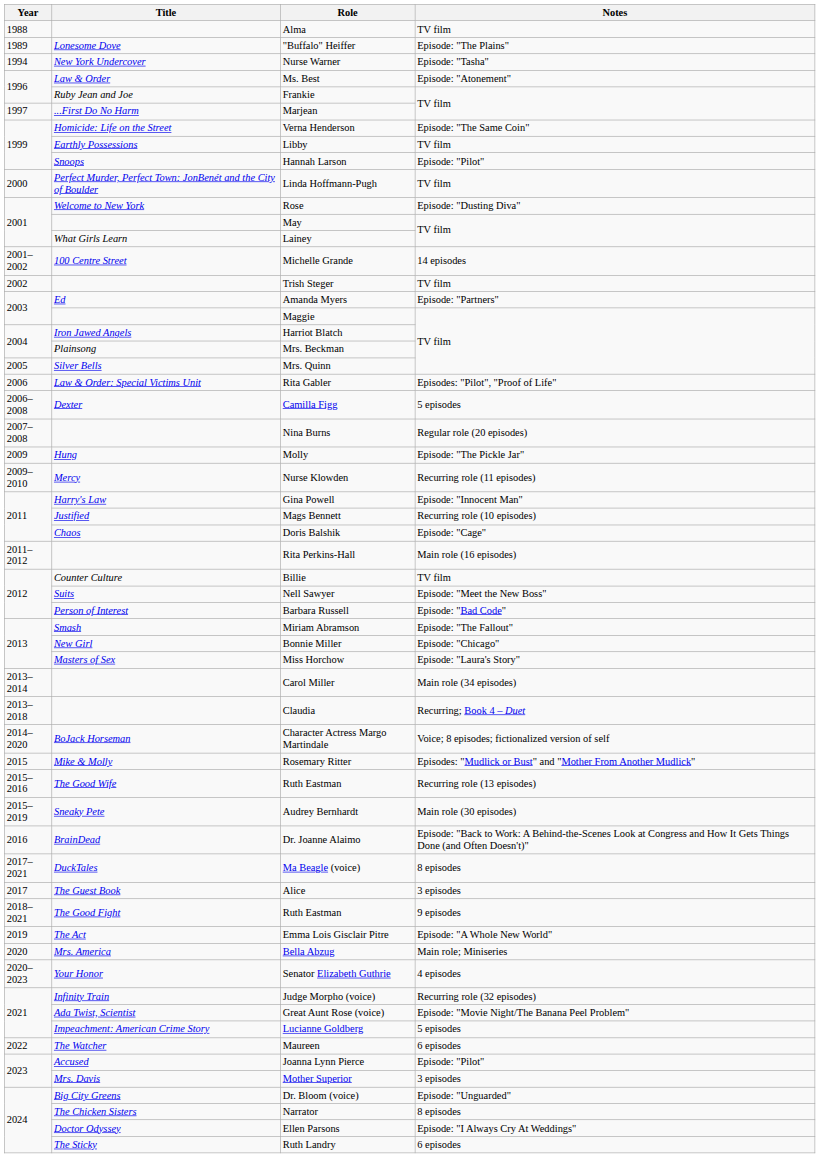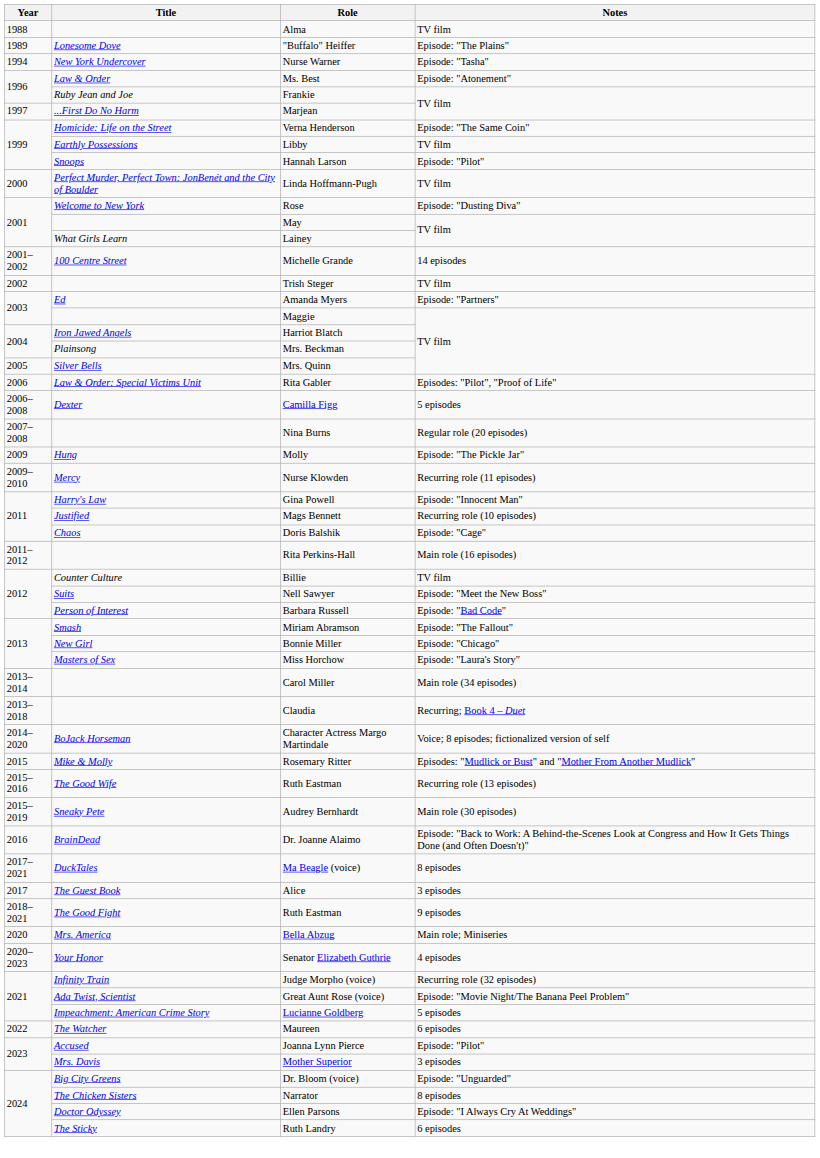 <table class="wikitable sortable">
 <tr>
 <th>Year</th>
 <th>Title</th>
 <th>Role</th>
 <th class="unsortable">Notes</th>
 </tr>
 <tr>
 <td>1988</td>
 <td><em></em></td>
 <td>Alma</td>
 <td>TV film</td>
 </tr>
 <tr>
 <td>1989</td>
 <td><em><a href='#'>Lonesome Dove</a></em></td>
 <td>"Buffalo" Heiffer</td>
 <td>Episode: "The Plains"</td>
 </tr>
 <tr>
 <td>1994</td>
 <td><em><a href='#'>New York Undercover</a></em></td>
 <td>Nurse Warner</td>
 <td>Episode: "Tasha"</td>
 </tr>
 <tr>
 <td rowspan="2">1996</td>
 <td><em><a href='#'>Law & Order</a></em></td>
 <td>Ms. Best</td>
 <td>Episode: "Atonement"</td>
 </tr>
 <tr>
 <td><em>Ruby Jean and Joe</em></td>
 <td>Frankie</td>
 <td rowspan="2">TV film</td>
 </tr>
 <tr>
 <td>1997</td>
 <td><em><a href='#'>...First Do No Harm</a></em></td>
 <td>Marjean</td>
 </tr>
 <tr>
 <td rowspan="3">1999</td>
 <td><em><a href='#'>Homicide: Life on the Street</a></em></td>
 <td>Verna Henderson</td>
 <td>Episode: "The Same Coin"</td>
 </tr>
 <tr>
 <td><em><a href='#'>Earthly Possessions</a></em></td>
 <td>Libby</td>
 <td>TV film</td>
 </tr>
 <tr>
 <td><em><a href='#'>Snoops</a></em></td>
 <td>Hannah Larson</td>
 <td>Episode: "Pilot"</td>
 </tr>
 <tr>
 <td>2000</td>
 <td><em><a href='#'>Perfect Murder, Perfect Town: JonBenét and the City of Boulder</a></em></td>
 <td>Linda Hoffmann-Pugh</td>
 <td>TV film</td>
 </tr>
 <tr>
 <td rowspan="3">2001</td>
 <td><em><a href='#'>Welcome to New York</a></em></td>
 <td>Rose</td>
 <td>Episode: "Dusting Diva"</td>
 </tr>
 <tr>
 <td><em></em></td>
 <td>May</td>
 <td rowspan="2">TV film</td>
 </tr>
 <tr>
 <td><em>What Girls Learn</em></td>
 <td>Lainey</td>
 </tr>
 <tr>
 <td>2001–2002</td>
 <td><em><a href='#'>100 Centre Street</a></em></td>
 <td>Michelle Grande</td>
 <td>14 episodes</td>
 </tr>
 <tr>
 <td>2002</td>
 <td><em></em></td>
 <td>Trish Steger</td>
 <td>TV film</td>
 </tr>
 <tr>
 <td rowspan="2">2003</td>
 <td><em><a href='#'>Ed</a></em></td>
 <td>Amanda Myers</td>
 <td>Episode: "Partners"</td>
 </tr>
 <tr>
 <td><em></em></td>
 <td>Maggie</td>
 <td rowspan="4">TV film</td>
 </tr>
 <tr>
 <td rowspan="2">2004</td>
 <td><em><a href='#'>Iron Jawed Angels</a></em></td>
 <td>Harriot Blatch</td>
 </tr>
 <tr>
 <td><em>Plainsong</em></td>
 <td>Mrs. Beckman</td>
 </tr>
 <tr>
 <td>2005</td>
 <td><em><a href='#'>Silver Bells</a></em></td>
 <td>Mrs. Quinn</td>
 </tr>
 <tr>
 <td>2006</td>
 <td><em><a href='#'>Law & Order: Special Victims Unit</a></em></td>
 <td>Rita Gabler</td>
 <td>Episodes: "Pilot", "Proof of Life"</td>
 </tr>
 <tr>
 <td>2006–2008</td>
 <td><em><a href='#'>Dexter</a></em></td>
 <td><a href='#'>Camilla Figg</a></td>
 <td>5 episodes</td>
 </tr>
 <tr>
 <td>2007–2008</td>
 <td><em></em></td>
 <td>Nina Burns</td>
 <td>Regular role (20 episodes)</td>
 </tr>
 <tr>
 <td>2009</td>
 <td><em><a href='#'>Hung</a></em></td>
 <td>Molly</td>
 <td>Episode: "The Pickle Jar"</td>
 </tr>
 <tr>
 <td>2009–2010</td>
 <td><em><a href='#'>Mercy</a></em></td>
 <td>Nurse Klowden</td>
 <td>Recurring role (11 episodes)</td>
 </tr>
 <tr>
 <td rowspan="3">2011</td>
 <td><em><a href='#'>Harry's Law</a></em></td>
 <td>Gina Powell</td>
 <td>Episode: "Innocent Man"</td>
 </tr>
 <tr>
 <td><em><a href='#'>Justified</a></em></td>
 <td>Mags Bennett</td>
 <td>Recurring role (10 episodes)</td>
 </tr>
 <tr>
 <td><em><a href='#'>Chaos</a></em></td>
 <td>Doris Balshik</td>
 <td>Episode: "Cage"</td>
 </tr>
 <tr>
 <td>2011–2012</td>
 <td><em></em></td>
 <td>Rita Perkins-Hall</td>
 <td>Main role (16 episodes)</td>
 </tr>
 <tr>
 <td rowspan="3">2012</td>
 <td><em>Counter Culture</em></td>
 <td>Billie</td>
 <td>TV film</td>
 </tr>
 <tr>
 <td><em><a href='#'>Suits</a></em></td>
 <td>Nell Sawyer</td>
 <td>Episode: "Meet the New Boss"</td>
 </tr>
 <tr>
 <td><em><a href='#'>Person of Interest</a></em></td>
 <td>Barbara Russell</td>
 <td>Episode: "<a href='#'>Bad Code</a>"</td>
 </tr>
 <tr>
 <td rowspan="3">2013</td>
 <td><em><a href='#'>Smash</a></em></td>
 <td>Miriam Abramson</td>
 <td>Episode: "The Fallout"</td>
 </tr>
 <tr>
 <td><em><a href='#'>New Girl</a></em></td>
 <td>Bonnie Miller</td>
 <td>Episode: "Chicago"</td>
 </tr>
 <tr>
 <td><em><a href='#'>Masters of Sex</a></em></td>
 <td>Miss Horchow</td>
 <td>Episode: "Laura's Story"</td>
 </tr>
 <tr>
 <td>2013–2014</td>
 <td><em></em></td>
 <td>Carol Miller</td>
 <td>Main role (34 episodes)</td>
 </tr>
 <tr>
 <td>2013–2018</td>
 <td><em></em></td>
 <td>Claudia</td>
 <td>Recurring; <a href='#'>Book 4 – <em>Duet</em></a></td>
 </tr>
 <tr>
 <td>2014–2020</td>
 <td><em><a href='#'>BoJack Horseman</a></em></td>
 <td>Character Actress Margo Martindale</td>
 <td>Voice; 8 episodes; fictionalized version of self</td>
 </tr>
 <tr>
 <td>2015</td>
 <td><em><a href='#'>Mike & Molly</a></em></td>
 <td>Rosemary Ritter</td>
 <td>Episodes: "<a href='#'>Mudlick or Bust</a>" and "<a href='#'>Mother From Another Mudlick</a>"</td>
 </tr>
 <tr>
 <td>2015–2016</td>
 <td><em><a href='#'>The Good Wife</a></em></td>
 <td>Ruth Eastman</td>
 <td>Recurring role (13 episodes)</td>
 </tr>
 <tr>
 <td>2015–2019</td>
 <td><em><a href='#'>Sneaky Pete</a></em></td>
 <td>Audrey Bernhardt</td>
 <td>Main role (30 episodes)</td>
 </tr>
 <tr>
 <td>2016</td>
 <td><em><a href='#'>BrainDead</a></em></td>
 <td>Dr. Joanne Alaimo</td>
 <td>Episode: "Back to Work: A Behind-the-Scenes Look at Congress and How It Gets Things Done (and Often Doesn't)"</td>
 </tr>
 <tr>
 <td>2017–2021</td>
 <td><em><a href='#'>DuckTales</a></em></td>
 <td><a href='#'>Ma Beagle</a> (voice)</td>
 <td>8 episodes</td>
 </tr>
 <tr>
 <td>2017</td>
 <td><em><a href='#'>The Guest Book</a></em></td>
 <td>Alice</td>
 <td>3 episodes</td>
 </tr>
 <tr>
 <td>2018–2021</td>
 <td><em><a href='#'>The Good Fight</a></em></td>
 <td>Ruth Eastman</td>
 <td>9 episodes</td>
 </tr>
 <tr>
-<td>2019</td>
-<td><em><a href='#'>The Act</a></em></td>
-<td>Emma Lois Gisclair Pitre</td>
-<td>Episode: "A Whole New World"</td>
-</tr>
-<tr>
 <td>2020</td>
 <td><em><a href='#'>Mrs. America</a></em></td>
 <td><a href='#'>Bella Abzug</a></td>
 <td>Main role; Miniseries</td>
 </tr>
 <tr>
 <td>2020–2023</td>
 <td><em><a href='#'>Your Honor</a></em></td>
 <td>Senator <a href='#'>Elizabeth Guthrie</a></td>
 <td>4 episodes</td>
 </tr>
 <tr>
 <td rowspan="3">2021</td>
 <td><em><a href='#'>Infinity Train</a></em></td>
 <td>Judge Morpho (voice)</td>
 <td>Recurring role (32 episodes)</td>
 </tr>
 <tr>
 <td><em><a href='#'>Ada Twist, Scientist</a></em></td>
 <td>Great Aunt Rose (voice)</td>
 <td>Episode: "Movie Night/The Banana Peel Problem"</td>
 </tr>
 <tr>
 <td><em><a href='#'>Impeachment: American Crime Story</a></em></td>
 <td><a href='#'>Lucianne Goldberg</a></td>
 <td>5 episodes</td>
 </tr>
 <tr>
 <td>2022</td>
 <td><em><a href='#'>The Watcher</a></em></td>
 <td>Maureen</td>
 <td>6 episodes</td>
 </tr>
 <tr>
 <td rowspan="2">2023</td>
 <td><em><a href='#'>Accused</a></em></td>
 <td>Joanna Lynn Pierce</td>
 <td>Episode: "Pilot"</td>
 </tr>
 <tr>
 <td><em><a href='#'>Mrs. Davis</a></em></td>
 <td><a href='#'>Mother Superior</a></td>
 <td>3 episodes</td>
 </tr>
 <tr>
 <td rowspan="4">2024</td>
 <td><em><a href='#'>Big City Greens</a></em></td>
 <td>Dr. Bloom (voice)</td>
 <td>Episode: "Unguarded"</td>
 </tr>
 <tr>
 <td><em><a href='#'>The Chicken Sisters</a></em></td>
 <td>Narrator</td>
 <td>8 episodes</td>
 </tr>
 <tr>
 <td><em><a href='#'>Doctor Odyssey</a></em></td>
 <td>Ellen Parsons</td>
 <td>Episode: "I Always Cry At Weddings"</td>
 </tr>
 <tr>
 <td><em><a href='#'>The Sticky</a></em></td>
 <td>Ruth Landry</td>
 <td>6 episodes</td>
 </tr>
 </table>
